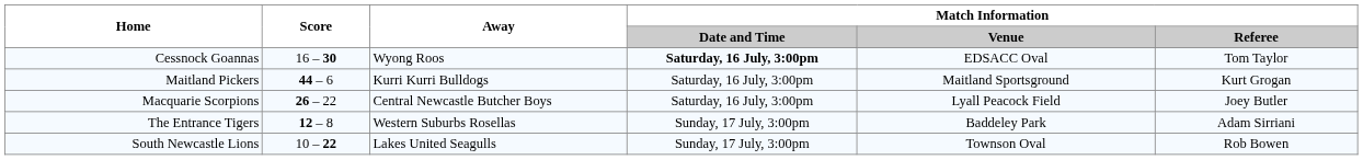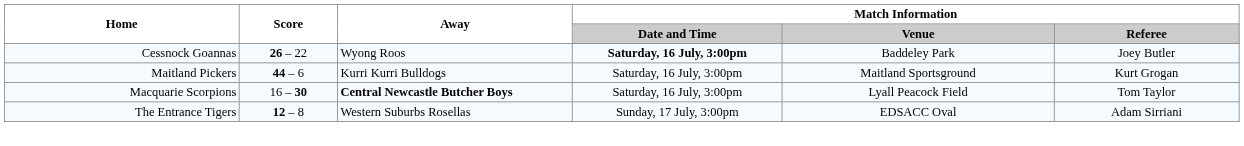 <table border="1" cellpadding="3" cellspacing="0" width="100%" style="border-collapse:collapse;  text-align:center;">
 <tr>
 <th rowspan="2" width="19%">Home</th>
 <th rowspan="2" width="8%">Score</th>
 <th rowspan="2" width="19%">Away</th>
 <th colspan="3">Match Information</th>
 </tr>
 <tr bgcolor="#CCCCCC">
 <th width="17%">Date and Time</th>
 <th width="22%">Venue</th>
 <th width="50%">Referee</th>
 </tr>
 <tr style="text-align:center; background:#f5faff;">
 <td align="right">Cessnock Goannas </td>
-<td>16 – <strong>30</strong></td>
+<td><strong>26</strong> – 22</td>
 <td align="left"> Wyong Roos</td>
 <td><strong>Saturday, 16 July, 3:00pm</strong></td>
-<td>EDSACC Oval</td>
-<td>Tom Taylor</td>
+<td>Baddeley Park</td>
+<td>Joey Butler</td>
 </tr>
 <tr style="text-align:center; background:#f5faff;">
 <td align="right">Maitland Pickers </td>
 <td><strong>44</strong> – 6</td>
 <td align="left"> Kurri Kurri Bulldogs</td>
 <td>Saturday, 16 July, 3:00pm</td>
 <td>Maitland Sportsground</td>
 <td>Kurt Grogan</td>
 </tr>
 <tr style="text-align:center; background:#f5faff;">
 <td align="right">Macquarie Scorpions </td>
-<td><strong>26</strong> – 22</td>
-<td align="left"> Central Newcastle Butcher Boys</td>
+<td>16 – <strong>30</strong></td>
+<td align="left"><strong> Central Newcastle Butcher Boys</strong></td>
 <td>Saturday, 16 July, 3:00pm</td>
 <td>Lyall Peacock Field</td>
-<td>Joey Butler</td>
+<td>Tom Taylor</td>
 </tr>
 <tr style="text-align:center; background:#f5faff;">
 <td align="right">The Entrance Tigers </td>
 <td><strong>12</strong> – 8</td>
 <td align="left"> Western Suburbs Rosellas</td>
 <td>Sunday, 17 July, 3:00pm</td>
-<td>Baddeley Park</td>
+<td>EDSACC Oval</td>
 <td>Adam Sirriani</td>
 </tr>
-<tr style="text-align:center; background:#f5faff;">
-<td align="right">South Newcastle Lions </td>
-<td>10 – <strong>22</strong></td>
-<td align="left"> Lakes United Seagulls</td>
-<td>Sunday, 17 July, 3:00pm</td>
-<td>Townson Oval</td>
-<td>Rob Bowen</td>
-</tr>
 </table>
